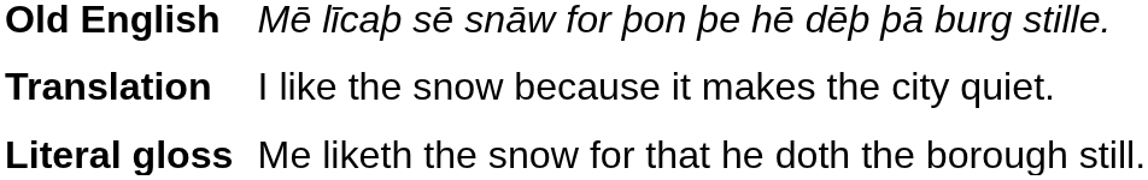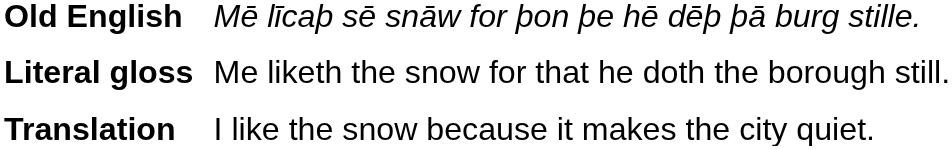 <table border="0" cellspacing="2" cellpadding="4">
 <tr>
 <td><strong>Old English</strong></td>
 <td><em>Mē līcaþ sē snāw for þon þe hē dēþ þā burg stille.</em></td>
 </tr>
 <tr>
+<td><strong>Literal gloss</strong></td>
+<td>Me liketh the snow for that he doth the borough still.</td>
+</tr>
+<tr>
 <td><strong>Translation</strong></td>
 <td>I like the snow because it makes the city quiet.</td>
 </tr>
-<tr>
-<td><strong>Literal gloss</strong></td>
-<td>Me liketh the snow for that he doth the borough still.</td>
-</tr>
 </table>
